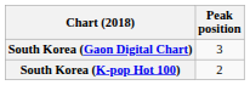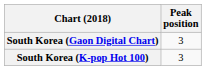 <table class="wikitable plainrowheaders" style="text-align:center;">
 <tr>
 <th>Chart (2018)</th>
 <th>Peak<br>position</th>
 </tr>
 <tr>
 <th scope="row">South Korea (<a href='#'>Gaon Digital Chart</a>)</th>
 <td>3</td>
 </tr>
 <tr>
 <th scope="row">South Korea (<a href='#'>K-pop Hot 100</a>)</th>
-<td>2</td>
+<td>3</td>
 </tr>
 </table>
